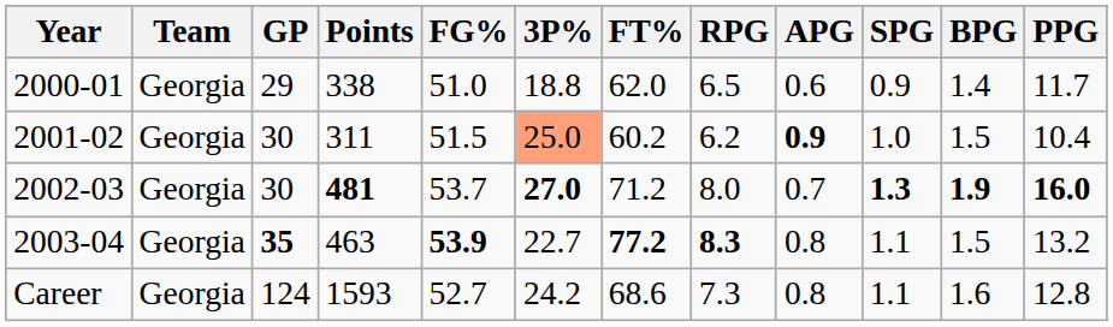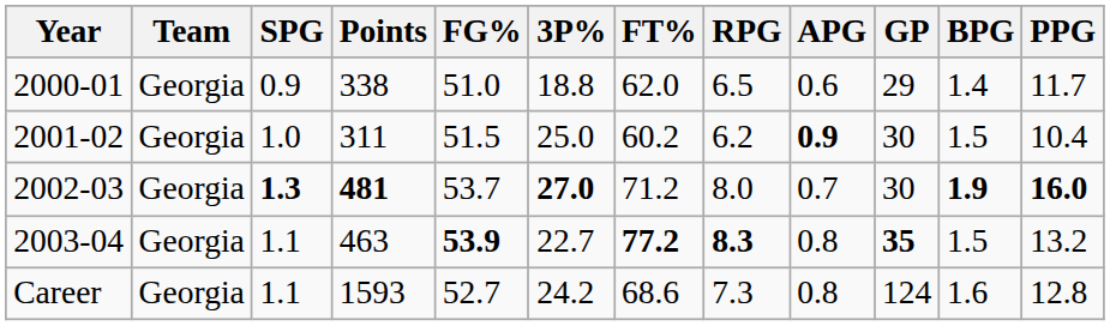 <table class="wikitable">
 <tr>
 <th>Year</th>
 <th>Team</th>
-<th>GP</th>
+<th>SPG</th>
 <th>Points</th>
 <th>FG%</th>
 <th>3P%</th>
 <th>FT%</th>
 <th>RPG</th>
 <th>APG</th>
-<th>SPG</th>
+<th>GP</th>
 <th>BPG</th>
 <th>PPG</th>
 </tr>
 <tr>
 <td>2000-01</td>
 <td>Georgia</td>
-<td>29</td>
+<td>0.9</td>
 <td>338</td>
 <td>51.0</td>
 <td>18.8</td>
 <td>62.0</td>
 <td>6.5</td>
 <td>0.6</td>
-<td>0.9</td>
+<td>29</td>
 <td>1.4</td>
 <td>11.7</td>
 </tr>
 <tr>
 <td>2001-02</td>
 <td>Georgia</td>
-<td>30</td>
+<td>1.0</td>
 <td>311</td>
 <td>51.5</td>
-<td style="background: lightsalmon;">25.0</td>
+<td>25.0</td>
 <td>60.2</td>
 <td>6.2</td>
 <td><strong>0.9</strong></td>
-<td>1.0</td>
+<td>30</td>
 <td>1.5</td>
 <td>10.4</td>
 </tr>
 <tr>
 <td>2002-03</td>
 <td>Georgia</td>
-<td>30</td>
+<td><strong>1.3</strong></td>
 <td><strong>481</strong></td>
 <td>53.7</td>
 <td><strong>27.0</strong></td>
 <td>71.2</td>
 <td>8.0</td>
 <td>0.7</td>
-<td><strong>1.3</strong></td>
+<td>30</td>
 <td><strong>1.9</strong></td>
 <td><strong>16.0</strong></td>
 </tr>
 <tr>
 <td>2003-04</td>
 <td>Georgia</td>
-<td><strong>35</strong></td>
+<td>1.1</td>
 <td>463</td>
 <td><strong>53.9</strong></td>
 <td>22.7</td>
 <td><strong>77.2</strong></td>
 <td><strong>8.3</strong></td>
 <td>0.8</td>
-<td>1.1</td>
+<td><strong>35</strong></td>
 <td>1.5</td>
 <td>13.2</td>
 </tr>
 <tr>
 <td>Career</td>
 <td>Georgia</td>
-<td>124</td>
+<td>1.1</td>
 <td>1593</td>
 <td>52.7</td>
 <td>24.2</td>
 <td>68.6</td>
 <td>7.3</td>
 <td>0.8</td>
-<td>1.1</td>
+<td>124</td>
 <td>1.6</td>
 <td>12.8</td>
 </tr>
 </table>
